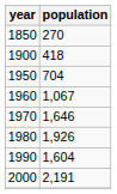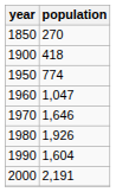 <table class="wikitable">
 <tr>
 <th>year</th>
 <th>population</th>
 </tr>
 <tr>
 <td>1850</td>
 <td>270</td>
 </tr>
 <tr>
 <td>1900</td>
 <td>418</td>
 </tr>
 <tr>
 <td>1950</td>
-<td>704</td>
+<td>774</td>
 </tr>
 <tr>
 <td>1960</td>
-<td>1,067</td>
+<td>1,047</td>
 </tr>
 <tr>
 <td>1970</td>
 <td>1,646</td>
 </tr>
 <tr>
 <td>1980</td>
 <td>1,926</td>
 </tr>
 <tr>
 <td>1990</td>
 <td>1,604</td>
 </tr>
 <tr>
 <td>2000</td>
 <td>2,191</td>
 </tr>
 <tr>
 </tr>
 </table>
